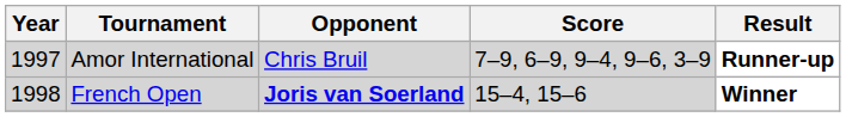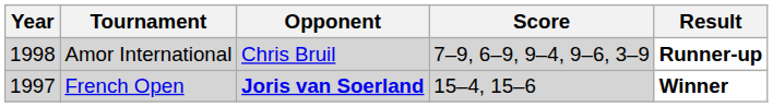 <table class="sortable wikitable" style="font-size: 90%;">
 <tr>
 <th>Year</th>
 <th>Tournament</th>
 <th>Opponent</th>
 <th>Score</th>
 <th>Result</th>
 </tr>
 <tr style="background:#D5D5D5">
-<td align="center">1997</td>
+<td align="center">1998</td>
 <td align="left">Amor International</td>
 <td align="left"> <a href='#'>Chris Bruil</a></td>
 <td align="left">7–9, 6–9, 9–4, 9–6, 3–9</td>
 <td style="text-align:left; background:white"> <strong>Runner-up</strong></td>
 </tr>
 <tr style="background:#D5D5D5">
-<td align="center">1998</td>
+<td align="center">1997</td>
 <td align="left"><a href='#'>French Open</a></td>
 <td align="left"><strong> <a href='#'>Joris van Soerland</a></strong></td>
 <td align="left">15–4, 15–6</td>
 <td style="text-align:left; background:white"> <strong>Winner</strong></td>
 </tr>
 </table>
